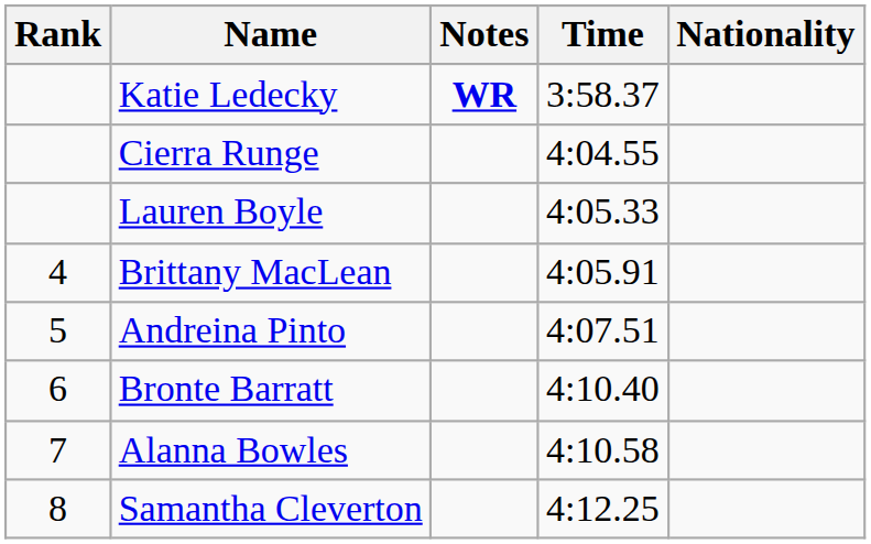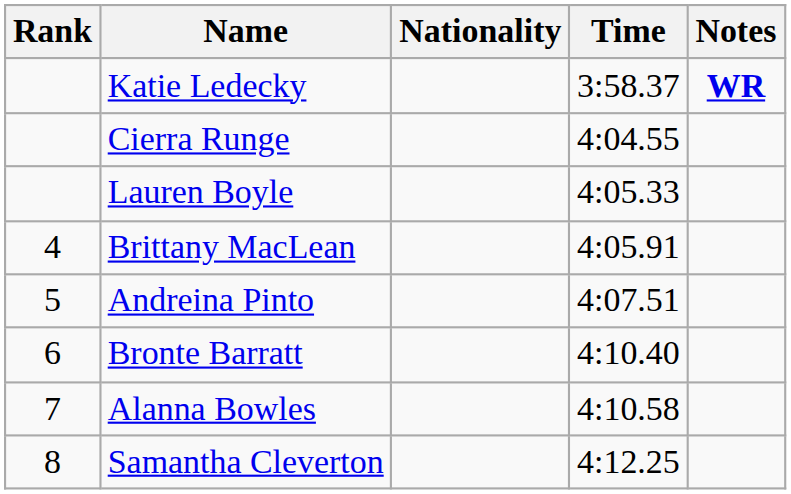 <table class="wikitable sortable" style="text-align:center">
 <tr>
 <th>Rank</th>
 <th>Name</th>
+<th>Nationality</th>
+<th>Time</th>
 <th>Notes</th>
-<th>Time</th>
-<th>Nationality</th>
 </tr>
 <tr>
 <td></td>
 <td align=left><a href='#'>Katie Ledecky</a></td>
+<td align=left></td>
+<td>3:58.37</td>
 <td><strong><a href='#'>WR</a></strong></td>
-<td>3:58.37</td>
-<td align=left></td>
 </tr>
 <tr>
 <td></td>
 <td align=left><a href='#'>Cierra Runge</a></td>
+<td align=left></td>
+<td>4:04.55</td>
 <td></td>
-<td>4:04.55</td>
-<td align=left></td>
 </tr>
 <tr>
 <td></td>
 <td align=left><a href='#'>Lauren Boyle</a></td>
+<td align=left></td>
+<td>4:05.33</td>
 <td></td>
-<td>4:05.33</td>
-<td align=left></td>
 </tr>
 <tr>
 <td>4</td>
 <td align=left><a href='#'>Brittany MacLean</a></td>
+<td align=left></td>
+<td>4:05.91</td>
 <td></td>
-<td>4:05.91</td>
-<td align=left></td>
 </tr>
 <tr>
 <td>5</td>
 <td align=left><a href='#'>Andreina Pinto</a></td>
+<td align=left></td>
+<td>4:07.51</td>
 <td></td>
-<td>4:07.51</td>
-<td align=left></td>
 </tr>
 <tr>
 <td>6</td>
 <td align=left><a href='#'>Bronte Barratt</a></td>
+<td align=left></td>
+<td>4:10.40</td>
 <td></td>
-<td>4:10.40</td>
-<td align=left></td>
 </tr>
 <tr>
 <td>7</td>
 <td align=left><a href='#'>Alanna Bowles</a></td>
+<td align=left></td>
+<td>4:10.58</td>
 <td></td>
-<td>4:10.58</td>
-<td align=left></td>
 </tr>
 <tr>
 <td>8</td>
 <td align=left><a href='#'>Samantha Cleverton</a></td>
+<td align=left></td>
+<td>4:12.25</td>
 <td></td>
-<td>4:12.25</td>
-<td align=left></td>
 </tr>
 </table>
